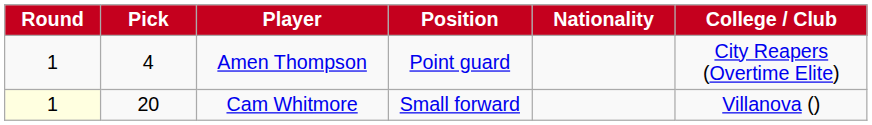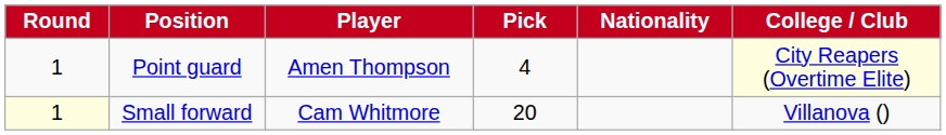 <table class="wikitable sortable sortable">
 <tr>
 <th style="background:#c5001e; color:#fff; width:10%;">Round</th>
+<th style="background:#c5001e; color:#fff; width:15%;">Position</th>
+<th style="background:#c5001e; color:#fff; width:20%;">Player</th>
 <th style="background:#c5001e; color:#fff; width:10%;">Pick</th>
-<th style="background:#c5001e; color:#fff; width:20%;">Player</th>
-<th style="background:#c5001e; color:#fff; width:15%;">Position</th>
 <th style="background:#c5001e; color:#fff; width:15%;">Nationality</th>
 <th style="background:#c5001e; color:#fff; width:20%;">College / Club</th>
 </tr>
 <tr style="text-align: center">
 <td>1</td>
+<td><a href='#'>Point guard</a></td>
+<td><a href='#'>Amen Thompson</a></td>
 <td>4</td>
-<td><a href='#'>Amen Thompson</a></td>
-<td><a href='#'>Point guard</a></td>
 <td></td>
-<td><a href='#'>City Reapers</a><br>(<a href='#'>Overtime Elite</a>)</td>
+<td style="background: lightyellow;"><a href='#'>City Reapers</a><br>(<a href='#'>Overtime Elite</a>)</td>
 </tr>
 <tr style="text-align: center">
 <td style="background: lightyellow;">1</td>
+<td><a href='#'>Small forward</a></td>
+<td><a href='#'>Cam Whitmore</a></td>
 <td>20</td>
-<td><a href='#'>Cam Whitmore</a></td>
-<td><a href='#'>Small forward</a></td>
 <td></td>
 <td><a href='#'>Villanova</a> ()</td>
 </tr>
 </table>
